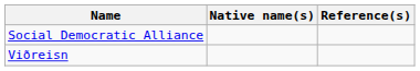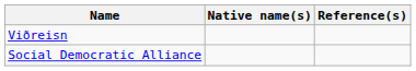 <table class="wikitable">
 <tr>
 <th>Name</th>
 <th>Native name(s)</th>
 <th>Reference(s)</th>
 </tr>
 <tr>
+<td><a href='#'>Viðreisn</a></td>
+<td></td>
+<td></td>
+</tr>
+<tr>
 <td><a href='#'>Social Democratic Alliance</a></td>
 <td></td>
 <td></td>
 </tr>
-<tr>
-<td><a href='#'>Viðreisn</a></td>
-<td></td>
-<td></td>
-</tr>
 </table>
